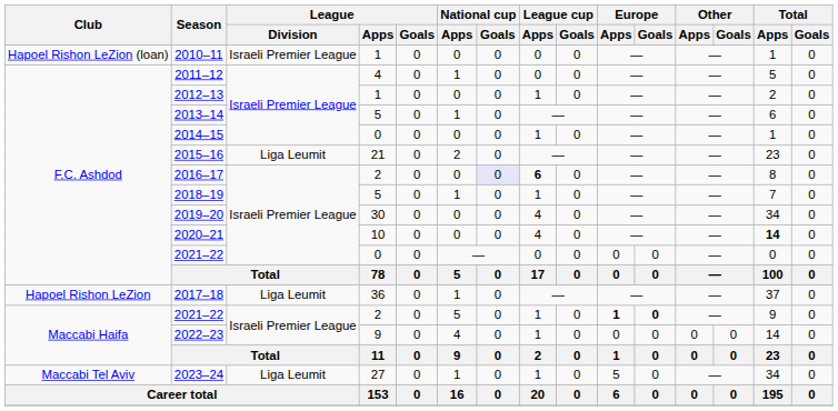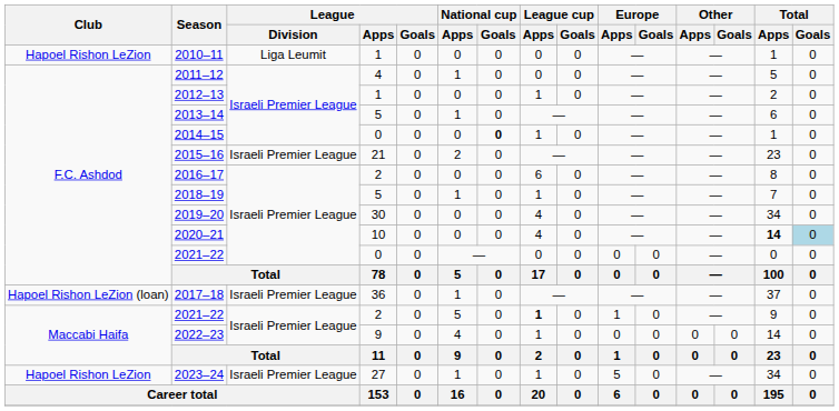 <table class="wikitable" style="text-align: center">
 <tr>
 <th rowspan="2">Club</th>
 <th rowspan="2">Season</th>
 <th colspan="3">League</th>
 <th colspan="2">National cup</th>
 <th colspan="2">League cup</th>
 <th colspan="2">Europe</th>
 <th colspan="2">Other</th>
 <th colspan="2">Total</th>
 </tr>
 <tr>
 <th>Division</th>
 <th>Apps</th>
 <th>Goals</th>
 <th>Apps</th>
 <th>Goals</th>
 <th>Apps</th>
 <th>Goals</th>
 <th>Apps</th>
 <th>Goals</th>
 <th>Apps</th>
 <th>Goals</th>
 <th>Apps</th>
 <th>Goals</th>
 </tr>
 <tr>
-<td><a href='#'>Hapoel Rishon LeZion</a> (loan)</td>
+<td><a href='#'>Hapoel Rishon LeZion</a></td>
 <td><a href='#'>2010–11</a></td>
-<td>Israeli Premier League</td>
+<td>Liga Leumit</td>
 <td>1</td>
 <td>0</td>
 <td>0</td>
 <td>0</td>
 <td>0</td>
 <td>0</td>
 <td colspan="2">—</td>
 <td colspan="2">—</td>
 <td>1</td>
 <td>0</td>
 </tr>
 <tr>
 <td rowspan="11"><a href='#'>F.C. Ashdod</a></td>
 <td><a href='#'>2011–12</a></td>
 <td rowspan="4"><a href='#'>Israeli Premier League</a></td>
 <td>4</td>
 <td>0</td>
 <td>1</td>
 <td>0</td>
 <td>0</td>
 <td>0</td>
 <td colspan="2">—</td>
 <td colspan="2">—</td>
 <td>5</td>
 <td>0</td>
 </tr>
 <tr>
 <td><a href='#'>2012–13</a></td>
 <td>1</td>
 <td>0</td>
 <td>0</td>
 <td>0</td>
 <td>1</td>
 <td>0</td>
 <td colspan="2">—</td>
 <td colspan="2">—</td>
 <td>2</td>
 <td>0</td>
 </tr>
 <tr>
 <td><a href='#'>2013–14</a></td>
 <td>5</td>
 <td>0</td>
 <td>1</td>
 <td>0</td>
 <td colspan="2">—</td>
 <td colspan="2">—</td>
 <td colspan="2">—</td>
 <td>6</td>
 <td>0</td>
 </tr>
 <tr>
 <td><a href='#'>2014–15</a></td>
 <td>0</td>
 <td>0</td>
 <td>0</td>
-<td>0</td>
+<td><strong>0</strong></td>
 <td>1</td>
 <td>0</td>
 <td colspan="2">—</td>
 <td colspan="2">—</td>
 <td>1</td>
 <td>0</td>
 </tr>
 <tr>
 <td><a href='#'>2015–16</a></td>
-<td>Liga Leumit</td>
+<td>Israeli Premier League</td>
 <td>21</td>
 <td>0</td>
 <td>2</td>
 <td>0</td>
 <td colspan="2">—</td>
 <td colspan="2">—</td>
 <td colspan="2">—</td>
 <td>23</td>
 <td>0</td>
 </tr>
 <tr>
 <td><a href='#'>2016–17</a></td>
 <td rowspan="5">Israeli Premier League</td>
 <td>2</td>
 <td>0</td>
 <td>0</td>
-<td style="background: lavender;">0</td>
-<td><strong>6</strong></td>
+<td>0</td>
+<td>6</td>
 <td>0</td>
 <td colspan="2">—</td>
 <td colspan="2">—</td>
 <td>8</td>
 <td>0</td>
 </tr>
 <tr>
 <td><a href='#'>2018–19</a></td>
 <td>5</td>
 <td>0</td>
 <td>1</td>
 <td>0</td>
 <td>1</td>
 <td>0</td>
 <td colspan="2">—</td>
 <td colspan="2">—</td>
 <td>7</td>
 <td>0</td>
 </tr>
 <tr>
 <td><a href='#'>2019–20</a></td>
 <td>30</td>
 <td>0</td>
 <td>0</td>
 <td>0</td>
 <td>4</td>
 <td>0</td>
 <td colspan="2">—</td>
 <td colspan="2">—</td>
 <td>34</td>
 <td>0</td>
 </tr>
 <tr>
 <td><a href='#'>2020–21</a></td>
 <td>10</td>
 <td>0</td>
 <td>0</td>
 <td>0</td>
 <td>4</td>
 <td>0</td>
 <td colspan="2">—</td>
 <td colspan="2">—</td>
 <td><strong>14</strong></td>
-<td>0</td>
+<td style="background: lightblue;">0</td>
 </tr>
 <tr>
 <td><a href='#'>2021–22</a></td>
 <td>0</td>
 <td>0</td>
 <td colspan="2">—</td>
 <td>0</td>
 <td>0</td>
 <td>0</td>
 <td>0</td>
 <td colspan="2">—</td>
 <td>0</td>
 <td>0</td>
 </tr>
 <tr>
 <th colspan="2">Total</th>
 <th>78</th>
 <th>0</th>
 <th>5</th>
 <th>0</th>
 <th>17</th>
 <th>0</th>
 <th>0</th>
 <th>0</th>
 <th colspan="2">—</th>
 <th>100</th>
 <th>0</th>
 </tr>
 <tr>
-<td><a href='#'>Hapoel Rishon LeZion</a></td>
+<td><a href='#'>Hapoel Rishon LeZion</a> (loan)</td>
 <td><a href='#'>2017–18</a></td>
-<td>Liga Leumit</td>
+<td>Israeli Premier League</td>
 <td>36</td>
 <td>0</td>
 <td>1</td>
 <td>0</td>
 <td colspan="2">—</td>
 <td colspan="2">—</td>
 <td colspan="2">—</td>
 <td>37</td>
 <td>0</td>
 </tr>
 <tr>
 <td rowspan="3"><a href='#'>Maccabi Haifa</a></td>
 <td><a href='#'>2021–22</a></td>
 <td rowspan="2">Israeli Premier League</td>
 <td>2</td>
 <td>0</td>
 <td>5</td>
 <td>0</td>
+<td><strong>1</strong></td>
+<td>0</td>
 <td>1</td>
 <td>0</td>
-<td><strong>1</strong></td>
-<td><strong>0</strong></td>
 <td colspan="2">—</td>
 <td>9</td>
 <td>0</td>
 </tr>
 <tr>
 <td><a href='#'>2022–23</a></td>
 <td>9</td>
 <td>0</td>
 <td>4</td>
 <td>0</td>
 <td>1</td>
 <td>0</td>
 <td>0</td>
 <td>0</td>
 <td>0</td>
 <td>0</td>
 <td>14</td>
 <td>0</td>
 </tr>
 <tr>
 <th colspan="2">Total</th>
 <th>11</th>
 <th>0</th>
 <th>9</th>
 <th>0</th>
 <th>2</th>
 <th>0</th>
 <th>1</th>
 <th>0</th>
 <th>0</th>
 <th>0</th>
 <th>23</th>
 <th>0</th>
 </tr>
 <tr>
-<td><a href='#'>Maccabi Tel Aviv</a></td>
+<td><a href='#'>Hapoel Rishon LeZion</a></td>
 <td><a href='#'>2023–24</a></td>
-<td>Liga Leumit</td>
+<td>Israeli Premier League</td>
 <td>27</td>
 <td>0</td>
 <td>1</td>
 <td>0</td>
 <td>1</td>
 <td>0</td>
 <td>5</td>
 <td>0</td>
 <td colspan="2">—</td>
 <td>34</td>
 <td>0</td>
 </tr>
 <tr>
 <th colspan="3">Career total</th>
 <th>153</th>
 <th>0</th>
 <th>16</th>
 <th>0</th>
 <th>20</th>
 <th>0</th>
 <th>6</th>
 <th>0</th>
 <th>0</th>
 <th>0</th>
 <th>195</th>
 <th>0</th>
 </tr>
 <tr>
 </tr>
 </table>
